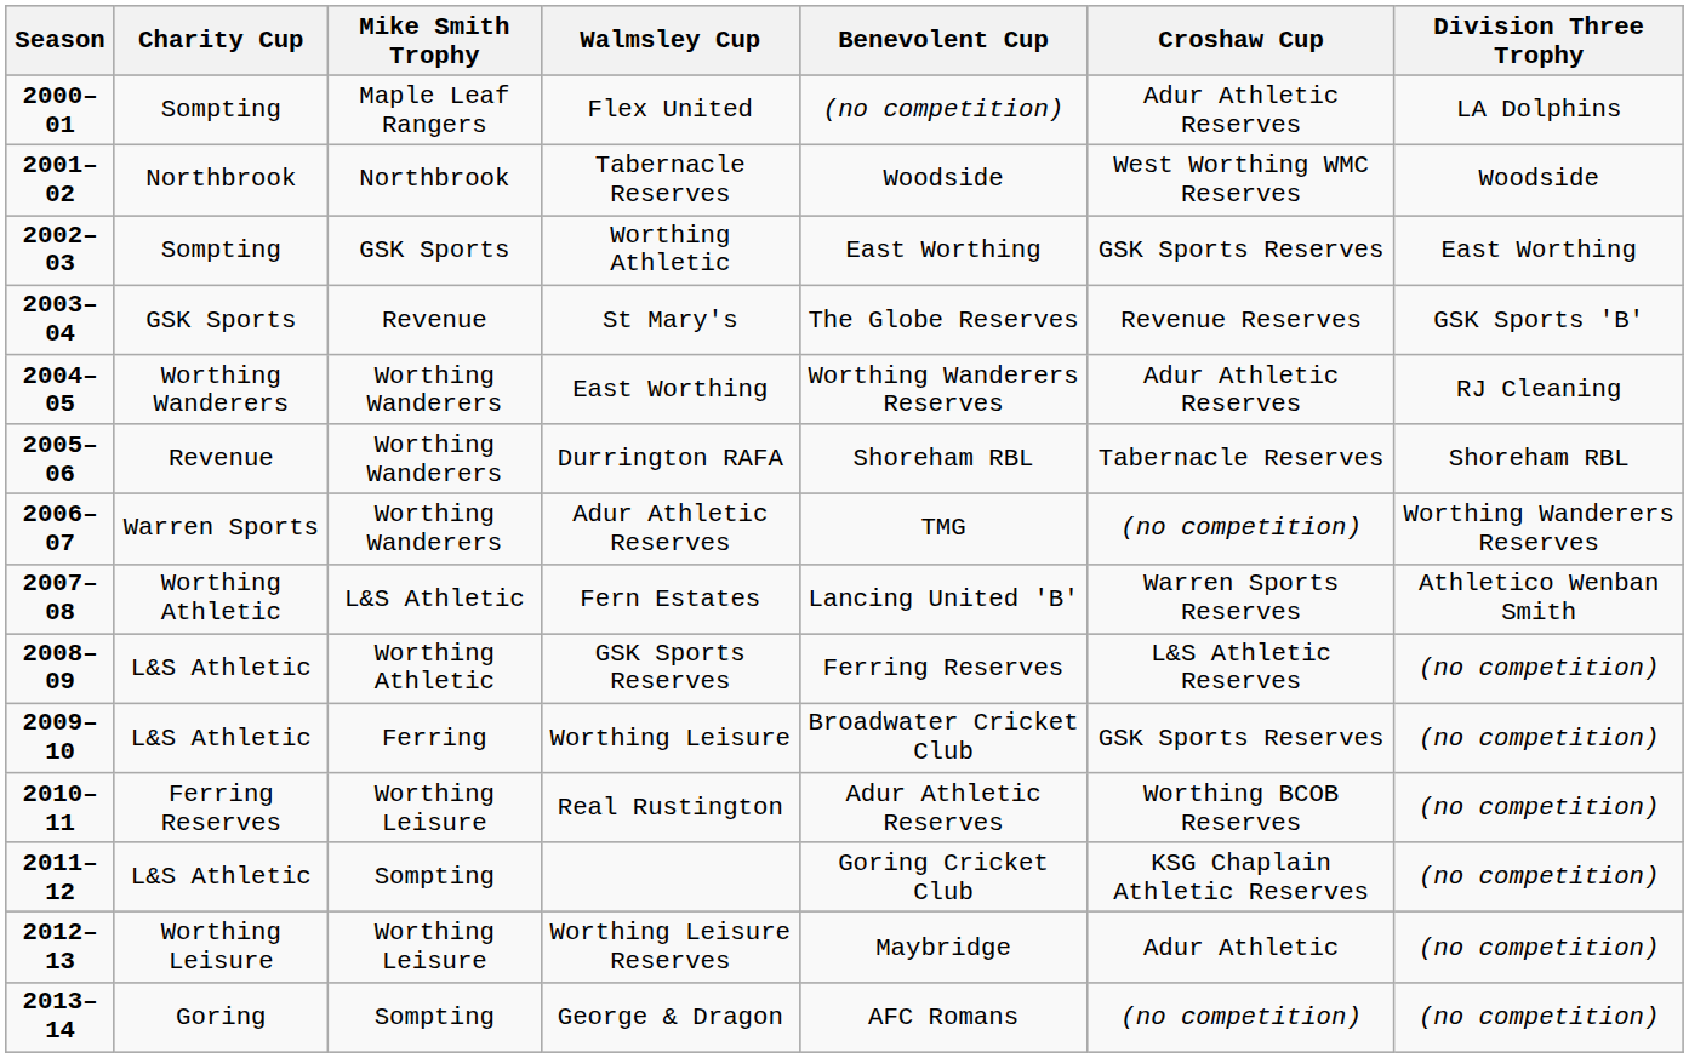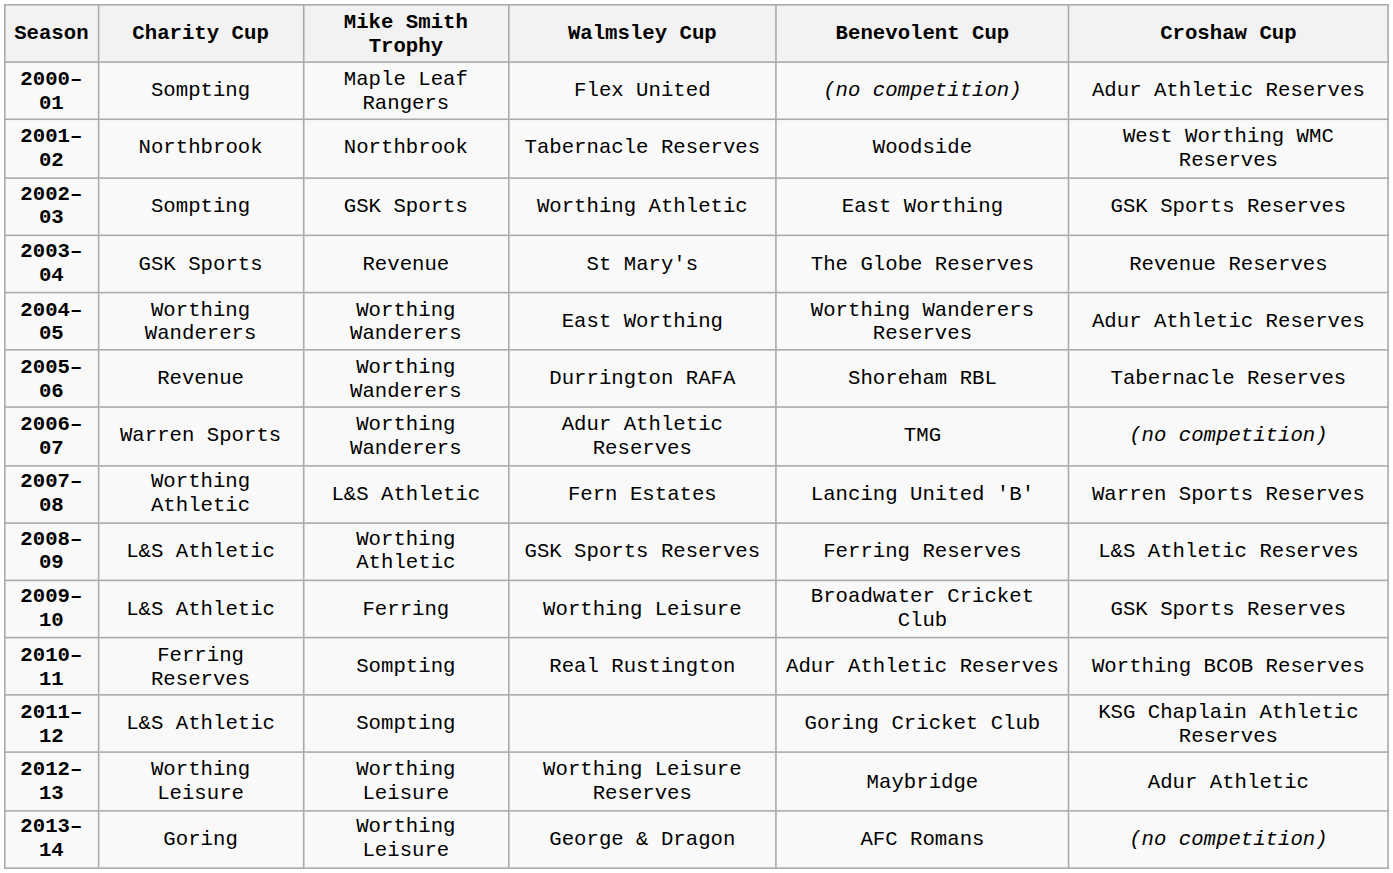 <table class="wikitable" style="text-align: center">
 <tr>
 <th>Season</th>
 <th>Charity Cup</th>
 <th>Mike Smith Trophy</th>
 <th>Walmsley Cup</th>
 <th>Benevolent Cup</th>
 <th>Croshaw Cup</th>
-<th>Division Three Trophy</th>
 </tr>
 <tr>
 <td><strong>2000–01</strong></td>
 <td>Sompting</td>
 <td>Maple Leaf Rangers</td>
 <td>Flex United</td>
 <td><em>(no competition)</em></td>
 <td>Adur Athletic Reserves</td>
-<td>LA Dolphins</td>
 </tr>
 <tr>
 <td><strong>2001–02</strong></td>
 <td>Northbrook</td>
 <td>Northbrook</td>
 <td>Tabernacle Reserves</td>
 <td>Woodside</td>
 <td>West Worthing WMC Reserves</td>
-<td>Woodside</td>
 </tr>
 <tr>
 <td><strong>2002–03</strong></td>
 <td>Sompting</td>
 <td>GSK Sports</td>
 <td>Worthing Athletic</td>
 <td>East Worthing</td>
 <td>GSK Sports Reserves</td>
-<td>East Worthing</td>
 </tr>
 <tr>
 <td><strong>2003–04</strong></td>
 <td>GSK Sports</td>
 <td>Revenue</td>
 <td>St Mary's</td>
 <td>The Globe Reserves</td>
 <td>Revenue Reserves</td>
-<td>GSK Sports 'B'</td>
 </tr>
 <tr>
 <td><strong>2004–05</strong></td>
 <td>Worthing Wanderers</td>
 <td>Worthing Wanderers</td>
 <td>East Worthing</td>
 <td>Worthing Wanderers Reserves</td>
 <td>Adur Athletic Reserves</td>
-<td>RJ Cleaning</td>
 </tr>
 <tr>
 <td><strong>2005–06</strong></td>
 <td>Revenue</td>
 <td>Worthing Wanderers</td>
 <td>Durrington RAFA</td>
 <td>Shoreham RBL</td>
 <td>Tabernacle Reserves</td>
-<td>Shoreham RBL</td>
 </tr>
 <tr>
 <td><strong>2006–07</strong></td>
 <td>Warren Sports</td>
 <td>Worthing Wanderers</td>
 <td>Adur Athletic Reserves</td>
 <td>TMG</td>
 <td><em>(no competition)</em></td>
-<td>Worthing Wanderers Reserves</td>
 </tr>
 <tr>
 <td><strong>2007–08</strong></td>
 <td>Worthing Athletic</td>
 <td>L&S Athletic</td>
 <td>Fern Estates</td>
 <td>Lancing United 'B'</td>
 <td>Warren Sports Reserves</td>
-<td>Athletico Wenban Smith</td>
 </tr>
 <tr>
 <td><strong>2008–09</strong></td>
 <td>L&S Athletic</td>
 <td>Worthing Athletic</td>
 <td>GSK Sports Reserves</td>
 <td>Ferring Reserves</td>
 <td>L&S Athletic Reserves</td>
-<td><em>(no competition)</em></td>
 </tr>
 <tr>
 <td><strong>2009–10</strong></td>
 <td>L&S Athletic</td>
 <td>Ferring</td>
 <td>Worthing Leisure</td>
 <td>Broadwater Cricket Club</td>
 <td>GSK Sports Reserves</td>
-<td><em>(no competition)</em></td>
 </tr>
 <tr>
 <td><strong>2010–11</strong></td>
 <td>Ferring Reserves</td>
-<td>Worthing Leisure</td>
+<td>Sompting</td>
 <td>Real Rustington</td>
 <td>Adur Athletic Reserves</td>
 <td>Worthing BCOB Reserves</td>
-<td><em>(no competition)</em></td>
 </tr>
 <tr>
 <td><strong>2011–12</strong></td>
 <td>L&S Athletic</td>
 <td>Sompting</td>
 <td></td>
 <td>Goring Cricket Club</td>
 <td>KSG Chaplain Athletic Reserves</td>
-<td><em>(no competition)</em></td>
 </tr>
 <tr>
 <td><strong>2012–13</strong></td>
 <td>Worthing Leisure</td>
 <td>Worthing Leisure</td>
 <td>Worthing Leisure Reserves</td>
 <td>Maybridge</td>
 <td>Adur Athletic</td>
-<td><em>(no competition)</em></td>
 </tr>
 <tr>
 <td><strong>2013–14</strong></td>
 <td>Goring</td>
-<td>Sompting</td>
+<td>Worthing Leisure</td>
 <td>George & Dragon</td>
 <td>AFC Romans</td>
 <td><em>(no competition)</em></td>
-<td><em>(no competition)</em></td>
 </tr>
 </table>
